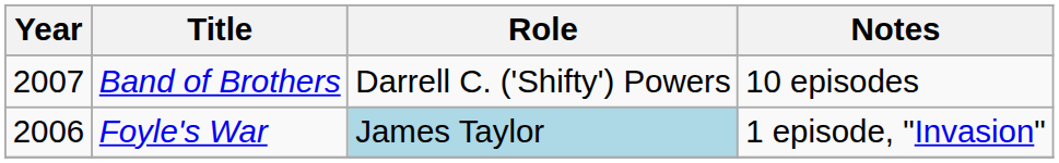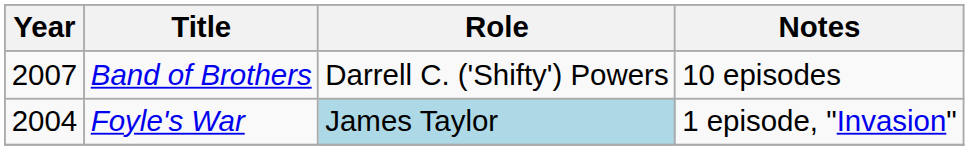 <table class="wikitable sortable">
 <tr>
 <th>Year</th>
 <th>Title</th>
 <th>Role</th>
 <th>Notes</th>
 </tr>
 <tr>
 <td>2007</td>
 <td><em><a href='#'>Band of Brothers</a></em></td>
 <td>Darrell C. ('Shifty') Powers</td>
 <td>10 episodes</td>
 </tr>
 <tr>
-<td>2006</td>
+<td>2004</td>
 <td><em><a href='#'>Foyle's War</a></em></td>
 <td style="background: lightblue;">James Taylor</td>
 <td>1 episode, "<a href='#'>Invasion</a>"</td>
 </tr>
 <tr>
 </tr>
 </table>
